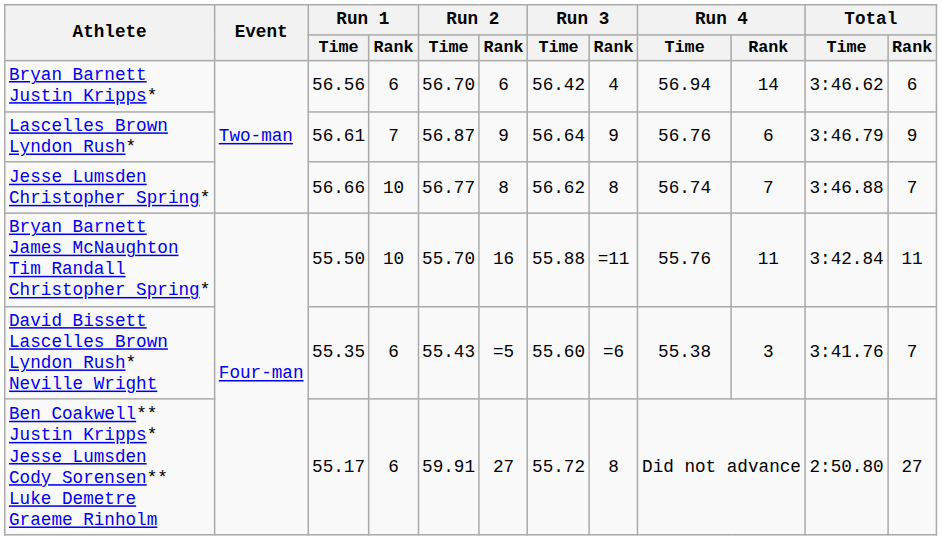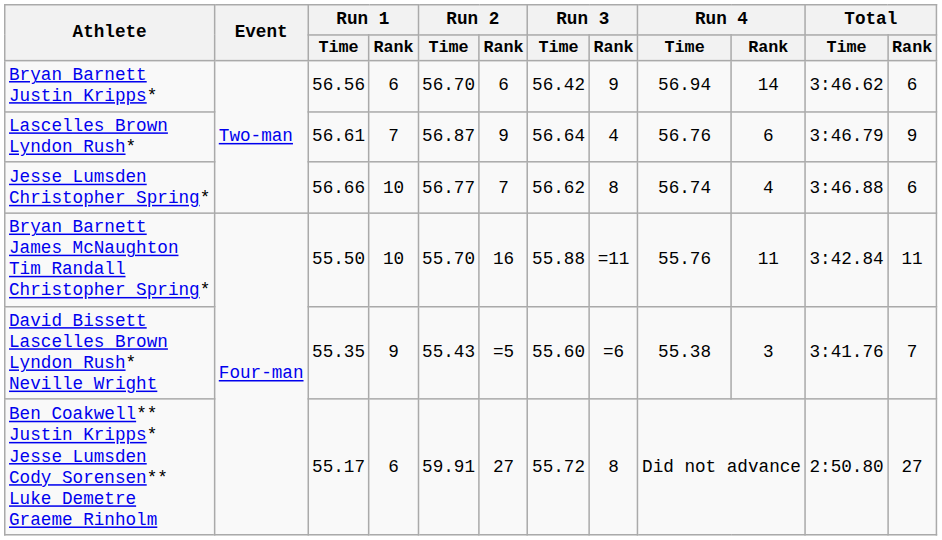 <table class="wikitable" style="font-size:90%">
 <tr>
 <th rowspan="2">Athlete</th>
 <th rowspan="2">Event</th>
 <th colspan="2">Run 1</th>
 <th colspan="2">Run 2</th>
 <th colspan="2">Run 3</th>
 <th colspan="2">Run 4</th>
 <th colspan="2">Total</th>
 </tr>
 <tr style="font-size:95%">
 <th>Time</th>
 <th>Rank</th>
 <th>Time</th>
 <th>Rank</th>
 <th>Time</th>
 <th>Rank</th>
 <th>Time</th>
 <th>Rank</th>
 <th>Time</th>
 <th>Rank</th>
 </tr>
 <tr align=center !CAN-3>
 <td align=left><a href='#'>Bryan Barnett</a><br><a href='#'>Justin Kripps</a>*</td>
 <td align=left rowspan="3"><a href='#'>Two-man</a></td>
 <td>56.56</td>
 <td>6</td>
 <td>56.70</td>
 <td>6</td>
 <td>56.42</td>
-<td>4</td>
+<td>9</td>
 <td>56.94</td>
 <td>14</td>
 <td>3:46.62</td>
 <td>6</td>
 </tr>
 <tr align=center !CAN-1>
 <td align=left><a href='#'>Lascelles Brown</a><br><a href='#'>Lyndon Rush</a>*</td>
 <td>56.61</td>
 <td>7</td>
 <td>56.87</td>
 <td>9</td>
 <td>56.64</td>
-<td>9</td>
+<td>4</td>
 <td>56.76</td>
 <td>6</td>
 <td>3:46.79</td>
 <td>9</td>
 </tr>
 <tr align=center !CAN-2>
 <td align=left><a href='#'>Jesse Lumsden</a><br><a href='#'>Christopher Spring</a>*</td>
 <td>56.66</td>
 <td>10</td>
 <td>56.77</td>
-<td>8</td>
+<td>7</td>
 <td>56.62</td>
 <td>8</td>
 <td>56.74</td>
-<td>7</td>
+<td>4</td>
 <td>3:46.88</td>
-<td>7</td>
+<td>6</td>
 </tr>
 <tr align=center !CAN-1>
 <td align=left><a href='#'>Bryan Barnett</a><br><a href='#'>James McNaughton</a><br><a href='#'>Tim Randall</a><br><a href='#'>Christopher Spring</a>*</td>
 <td align=left rowspan="3"><a href='#'>Four-man</a></td>
 <td>55.50</td>
 <td>10</td>
 <td>55.70</td>
 <td>16</td>
 <td>55.88</td>
 <td>=11</td>
 <td>55.76</td>
 <td>11</td>
 <td>3:42.84</td>
 <td>11</td>
 </tr>
 <tr align=center !CAN-2>
 <td align=left><a href='#'>David Bissett</a><br><a href='#'>Lascelles Brown</a><br><a href='#'>Lyndon Rush</a>*<br><a href='#'>Neville Wright</a></td>
 <td>55.35</td>
-<td>6</td>
+<td>9</td>
 <td>55.43</td>
 <td>=5</td>
 <td>55.60</td>
 <td>=6</td>
 <td>55.38</td>
 <td>3</td>
 <td>3:41.76</td>
 <td>7</td>
 </tr>
 <tr align=center !CAN-3>
 <td align=left><a href='#'>Ben Coakwell</a>**<br><a href='#'>Justin Kripps</a>*<br><a href='#'>Jesse Lumsden</a><br><a href='#'>Cody Sorensen</a>**<br><a href='#'>Luke Demetre</a><br><a href='#'>Graeme Rinholm</a></td>
 <td>55.17</td>
 <td>6</td>
 <td>59.91</td>
 <td>27</td>
 <td>55.72</td>
 <td>8</td>
 <td colspan=2>Did not advance</td>
 <td>2:50.80</td>
 <td>27</td>
 </tr>
 </table>
